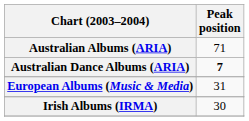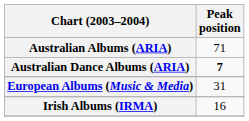 <table class="wikitable sortable plainrowheaders" style="text-align:center">
 <tr>
 <th scope="col">Chart (2003–2004)</th>
 <th scope="col">Peak<br>position</th>
 </tr>
 <tr>
 <th scope="row">Australian Albums (<a href='#'>ARIA</a>)</th>
 <td>71</td>
 </tr>
 <tr>
 <th scope="row">Australian Dance Albums (<a href='#'>ARIA</a>)</th>
 <td><strong>7</strong></td>
 </tr>
 <tr>
 </tr>
 <tr>
 </tr>
 <tr>
 </tr>
 <tr>
 <th scope="row"><a href='#'>European Albums</a> (<em><a href='#'>Music & Media</a></em>)</th>
 <td>31</td>
 </tr>
 <tr>
 </tr>
 <tr>
 </tr>
 <tr>
 <th scope=row>Irish Albums (<a href='#'>IRMA</a>)</th>
-<td>30</td>
+<td>16</td>
 </tr>
 <tr>
 </tr>
 <tr>
 </tr>
 <tr>
 </tr>
 <tr>
 </tr>
 <tr>
 </tr>
 <tr>
 </tr>
 <tr>
 </tr>
 </table>
